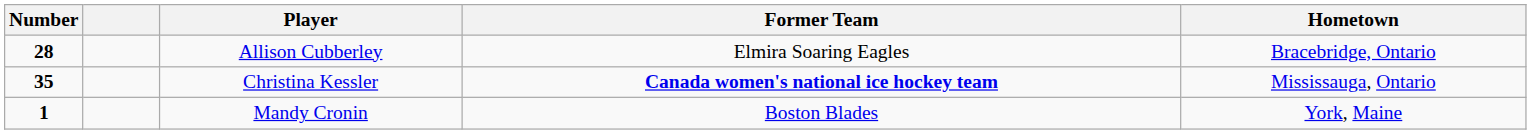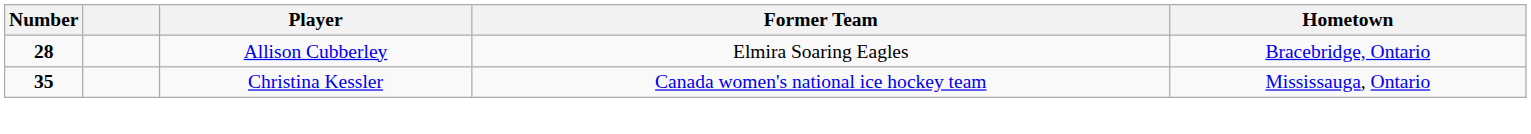 <table class="wikitable" style="text-align:center">
 <tr>
 <th width=5%>Number</th>
 <th width=5%></th>
 <th !width=10%>Player</th>
 <th !width=10%>Former Team</th>
 <th !width=10%>Hometown</th>
 </tr>
 <tr>
 <td><strong>28</strong></td>
 <td></td>
 <td><a href='#'>Allison Cubberley</a></td>
 <td>Elmira Soaring Eagles</td>
 <td><a href='#'>Bracebridge, Ontario</a></td>
 </tr>
 <tr>
 <td><strong>35</strong></td>
 <td></td>
 <td><a href='#'>Christina Kessler</a></td>
-<td><strong><a href='#'>Canada women's national ice hockey team</a></strong></td>
+<td><a href='#'>Canada women's national ice hockey team</a></td>
 <td><a href='#'>Mississauga</a>, <a href='#'>Ontario</a></td>
 </tr>
-<tr>
-<td><strong>1</strong></td>
-<td></td>
-<td><a href='#'>Mandy Cronin</a></td>
-<td><a href='#'>Boston Blades</a></td>
-<td><a href='#'>York</a>, <a href='#'>Maine</a></td>
-</tr>
 </table>
